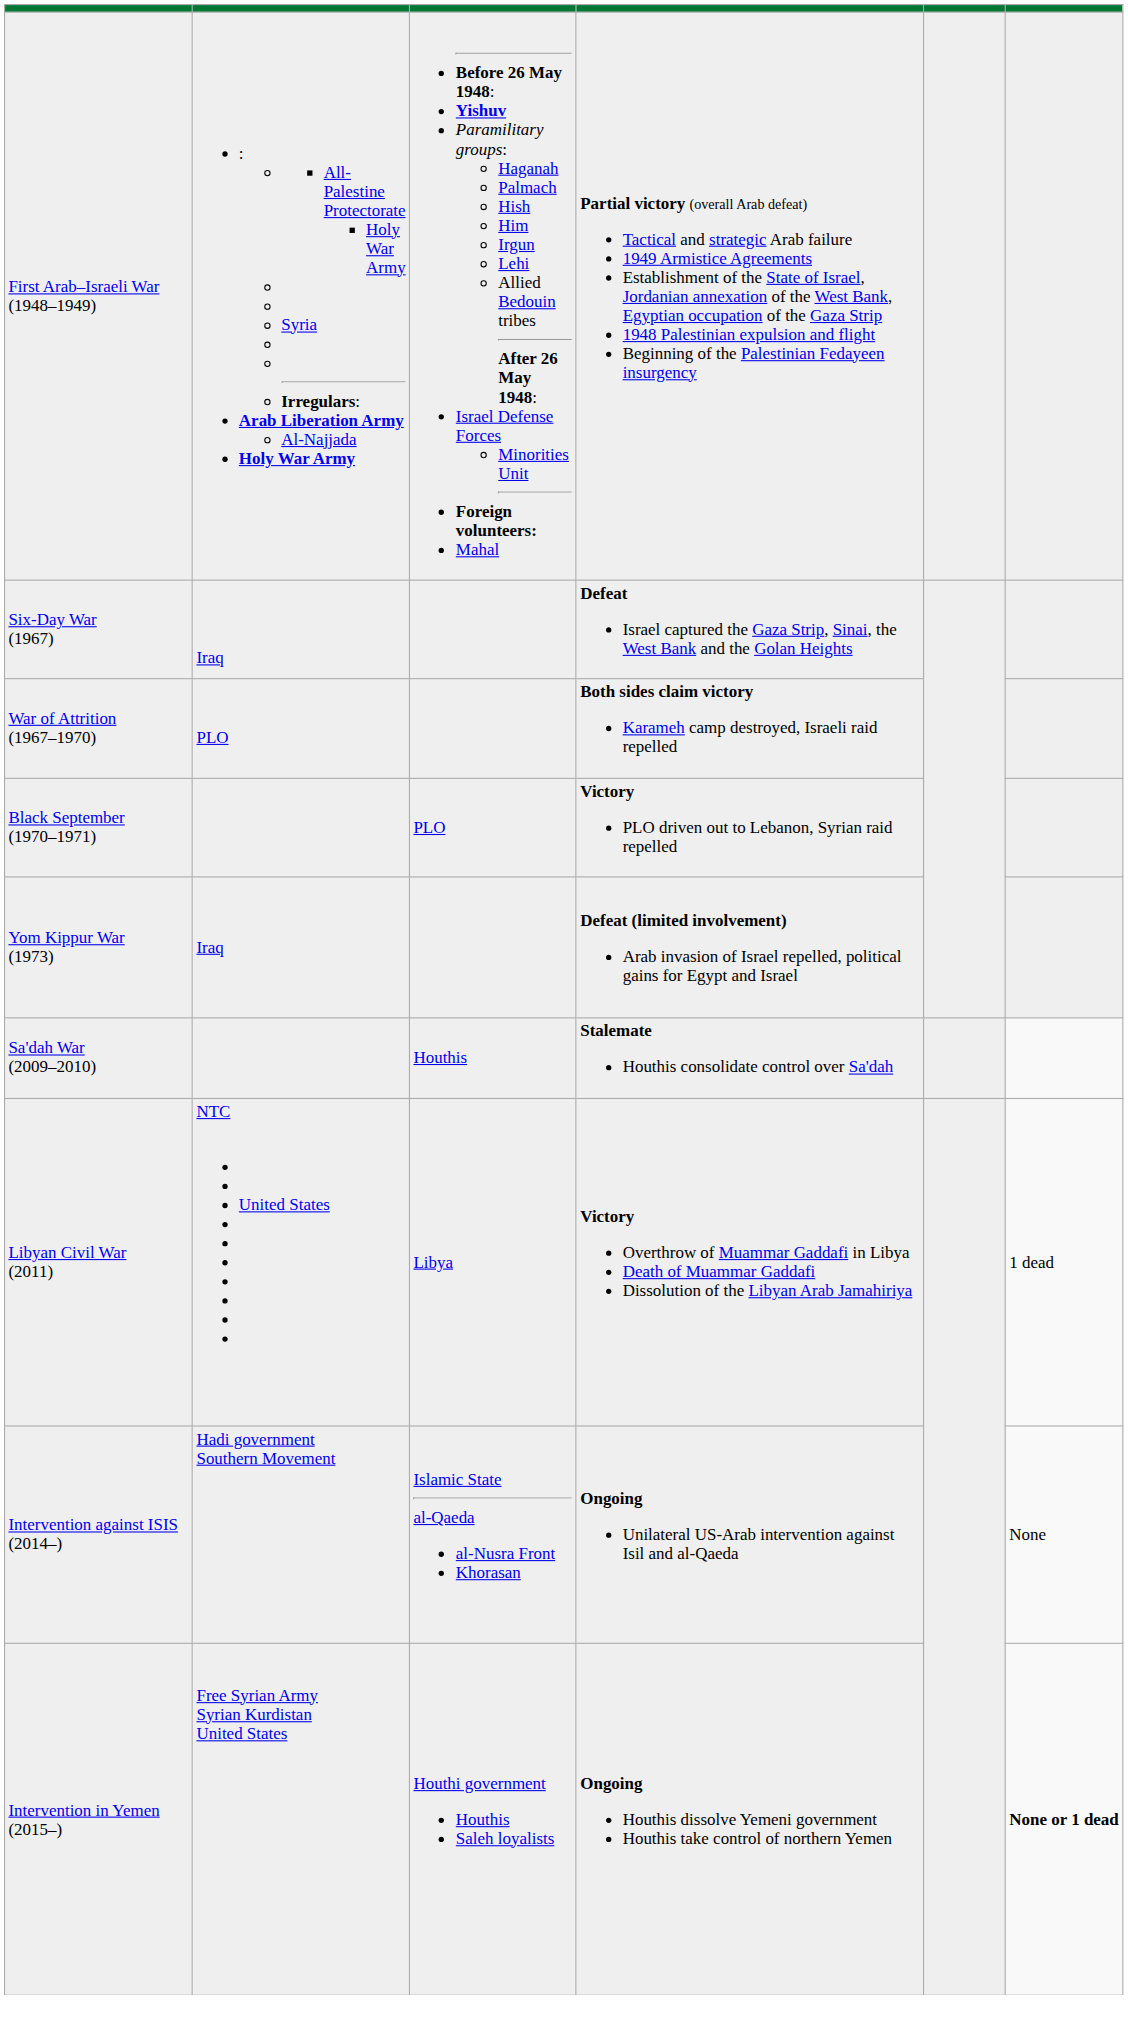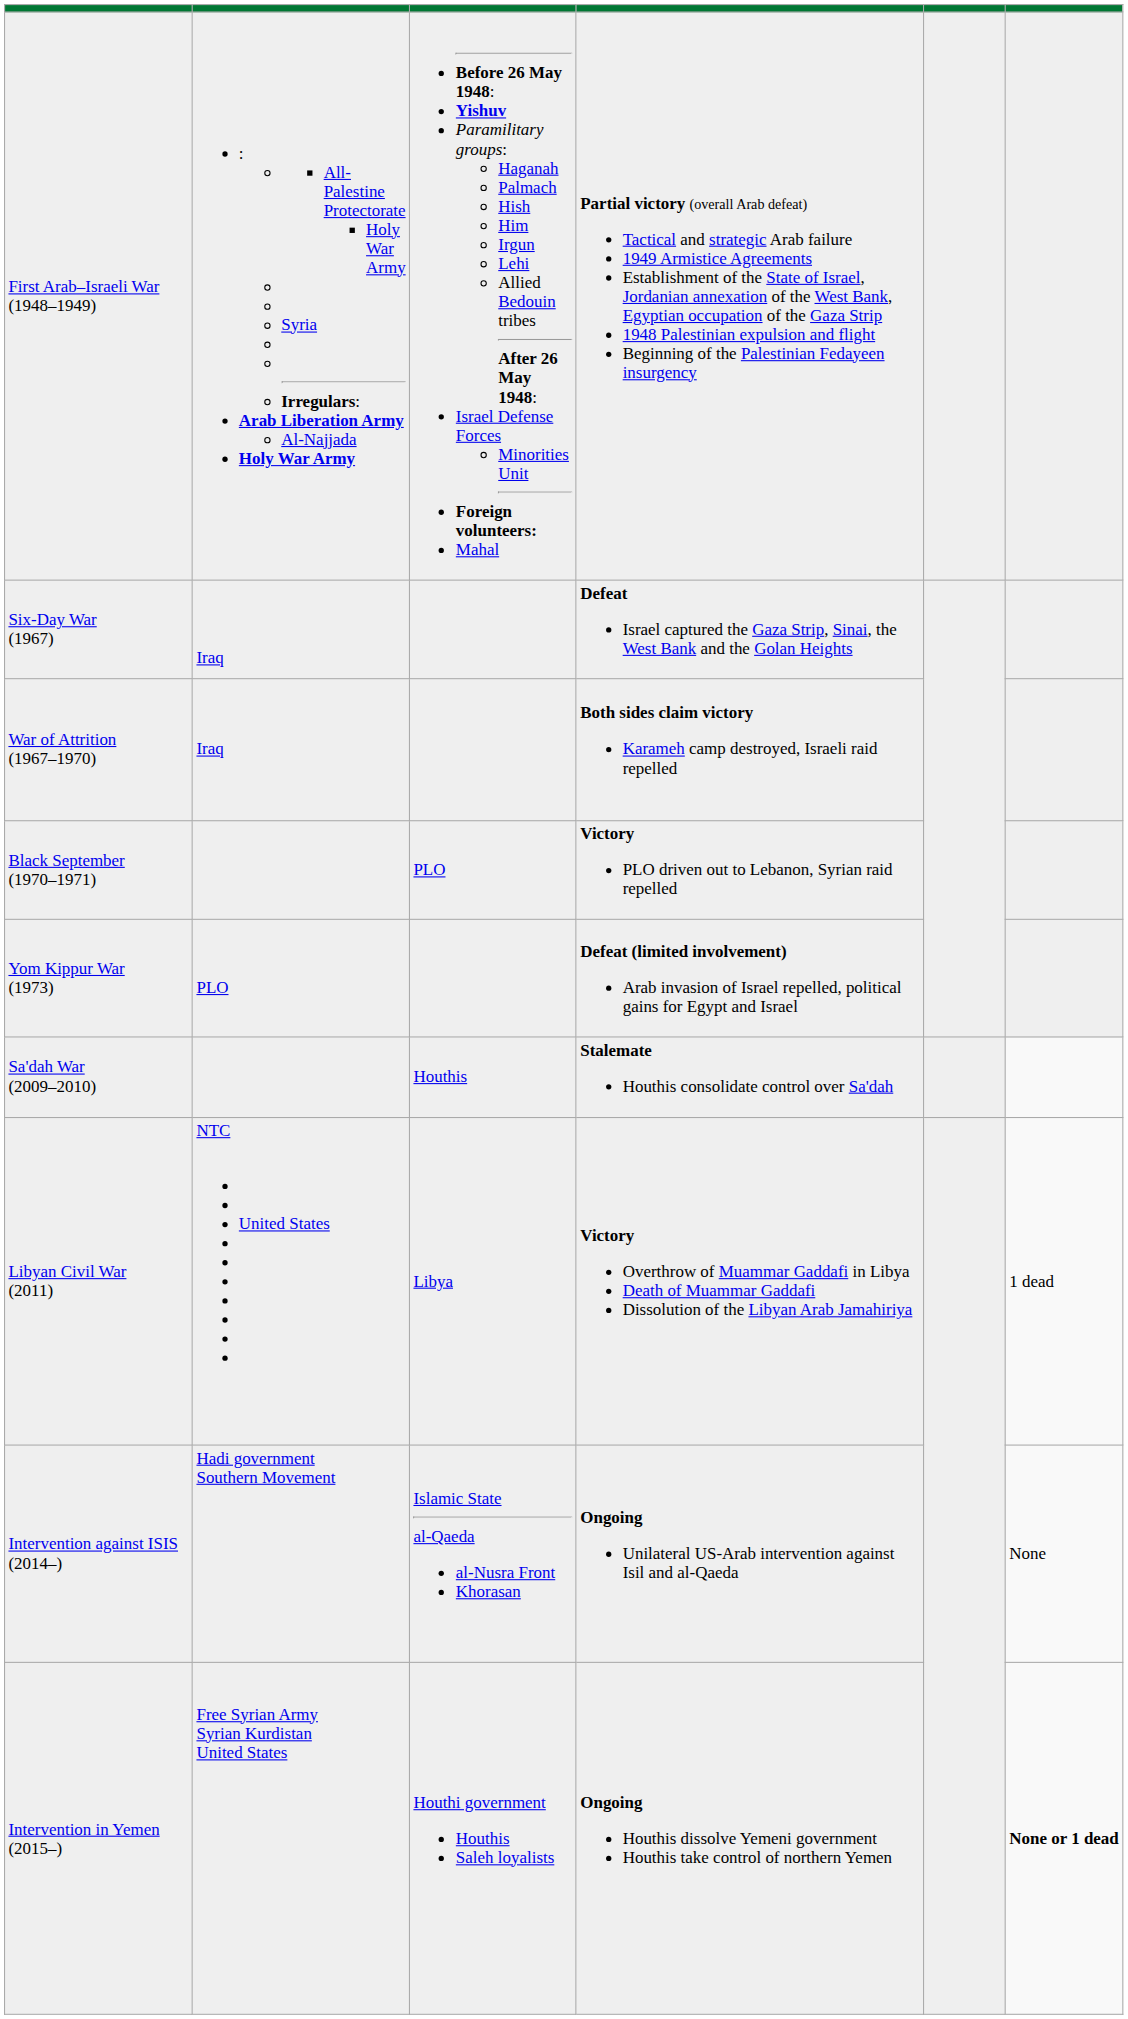 <table class="wikitable">
 <tr>
 <th style="background:#007733" width="170"></th>
 <th style="background:#007733" width="150"></th>
 <th style="background:#007733" width="150"></th>
 <th style="background:#007733" width="320"></th>
 <th style="background:#007733" width="70"></th>
 <th style="background:#007733" width=""></th>
 </tr>
 <tr>
 <td style="background:#efefef"><a href='#'>First Arab–Israeli War</a><br>(1948–1949)</td>
 <td style="background:#efefef"><br><ul><li><strong></strong>:<ul><li><ul><li> <a href='#'>All-Palestine Protectorate</a><ul><li> <a href='#'>Holy War Army</a></li></ul></li></ul></li><li></li><li></li><li> <a href='#'>Syria</a></li><li></li><li></li><li><hr><strong>Irregulars</strong>:</li></ul></li><li> <strong><a href='#'>Arab Liberation Army</a></strong><ul><li> <a href='#'>Al-Najjada</a></li></ul></li><li> <strong><a href='#'>Holy War Army</a></strong></li></ul></td>
 <td style="background:#efefef"><br><ul><li><strong></strong><hr><strong>Before 26 May 1948</strong>:</li><li> <strong><a href='#'>Yishuv</a></strong></li><li><em>Paramilitary groups</em>:<ul><li> <a href='#'>Haganah</a></li><li> <a href='#'>Palmach</a></li><li> <a href='#'>Hish</a></li><li> <a href='#'>Him</a></li><li> <a href='#'>Irgun</a></li><li> <a href='#'>Lehi</a></li><li>Allied <a href='#'>Bedouin</a> tribes<hr><strong>After 26 May 1948</strong>:</li></ul></li><li>  <a href='#'>Israel Defense Forces</a><ul><li> <a href='#'>Minorities Unit</a><hr></li></ul></li><li><strong>Foreign volunteers:</strong></li><li><a href='#'>Mahal</a></li></ul></td>
 <td style="background:#efefef"><strong>Partial victory</strong> <small>(overall Arab defeat)</small><br><ul><li><a href='#'>Tactical</a> and <a href='#'>strategic</a> Arab failure</li><li><a href='#'>1949 Armistice Agreements</a></li><li>Establishment of the <a href='#'>State of Israel</a>, <a href='#'>Jordanian annexation</a> of the <a href='#'>West Bank</a>, <a href='#'>Egyptian occupation</a> of the <a href='#'>Gaza Strip</a></li><li><a href='#'>1948 Palestinian expulsion and flight</a></li><li>Beginning of the <a href='#'>Palestinian Fedayeen insurgency</a></li></ul></td>
 <td style="background:#efefef"></td>
 <td style="background:#efefef"></td>
 </tr>
 <tr>
 <td style="background:#efefef"><a href='#'>Six-Day War</a><br>(1967)</td>
 <td style="background:#efefef"><br><br><br> <a href='#'>Iraq</a><br></td>
 <td style="background:#efefef"></td>
 <td style="background:#efefef"><strong>Defeat</strong><br><ul><li>Israel captured the <a href='#'>Gaza Strip</a>, <a href='#'>Sinai</a>, the <a href='#'>West Bank</a> and the <a href='#'>Golan Heights</a></li></ul></td>
 <td style="background:#efefef" rowspan=4></td>
 <td style="background:#efefef"></td>
 </tr>
 <tr>
 <td style="background:#efefef"><a href='#'>War of Attrition</a><br>(1967–1970)</td>
-<td style="background:#efefef"><br> <a href='#'>PLO</a></td>
+<td style="background:#efefef"><br><br><br> <a href='#'>Iraq</a><br><br><br><br></td>
 <td style="background:#efefef"></td>
 <td style="background:#efefef"><strong>Both sides claim victory</strong><br><ul><li><a href='#'>Karameh</a> camp destroyed, Israeli raid repelled</li></ul></td>
 <td style="background:#efefef"></td>
 </tr>
 <tr>
 <td style="background:#efefef"><a href='#'>Black September</a><br>(1970–1971)</td>
 <td style="background:#efefef"></td>
 <td style="background:#efefef"> <a href='#'>PLO</a><br></td>
 <td style="background:#efefef"><strong>Victory</strong><br><ul><li>PLO driven out to Lebanon, Syrian raid repelled</li></ul></td>
 <td style="background:#efefef"></td>
 </tr>
 <tr>
 <td style="background:#efefef"><a href='#'>Yom Kippur War</a><br>(1973)</td>
-<td style="background:#efefef"><br><br><br> <a href='#'>Iraq</a><br><br><br><br></td>
+<td style="background:#efefef"><br> <a href='#'>PLO</a></td>
 <td style="background:#efefef"><br></td>
 <td style="background:#efefef"><br><strong>Defeat (limited involvement)</strong><ul><li>Arab invasion of Israel repelled, political gains for Egypt and Israel</li></ul></td>
 <td style="background:#efefef"><br></td>
 </tr>
 <tr>
 <td style="background:#efefef"><a href='#'>Sa'dah War</a><br>(2009–2010)</td>
 <td style="background:#efefef"><br><br><br></td>
 <td style="background:#efefef"> <a href='#'>Houthis</a></td>
 <td style="background:#efefef"><strong>Stalemate</strong><br><ul><li>Houthis consolidate control over <a href='#'>Sa'dah</a></li></ul></td>
 <td style="background:#efefef"></td>
 </tr>
 <tr>
 <td style="background:#efefef"><a href='#'>Libyan Civil War</a><br>(2011)</td>
 <td style="background:#efefef"> <a href='#'>NTC</a><br><br><ul><li></li><li></li><li> <a href='#'>United States</a></li><li></li><li></li><li></li><li></li><li></li><li></li><li></li></ul><br><br><br></td>
 <td style="background:#efefef"> <a href='#'>Libya</a></td>
 <td style="background:#efefef"><strong>Victory</strong><br><ul><li>Overthrow of <a href='#'>Muammar Gaddafi</a> in Libya</li><li><a href='#'>Death of Muammar Gaddafi</a></li><li>Dissolution of the <a href='#'>Libyan Arab Jamahiriya</a></li></ul></td>
 <td rowspan="3" style="background:#efefef"></td>
 <td>1 dead</td>
 </tr>
 <tr>
 <td style="background:#efefef"><a href='#'>Intervention against ISIS</a><br>(2014–)</td>
 <td style="background:#efefef"> <a href='#'>Hadi government</a><br> <a href='#'>Southern Movement</a><br><br><br><br><br><br><br><br><br><br></td>
 <td style="background:#efefef"> <a href='#'>Islamic State</a><hr> <a href='#'>al-Qaeda</a><br><ul><li> <a href='#'>al-Nusra Front</a></li><li> <a href='#'>Khorasan</a></li></ul></td>
 <td style="background:#efefef"><strong>Ongoing</strong><br><ul><li>Unilateral US-Arab intervention against Isil and al-Qaeda</li></ul></td>
 <td>None</td>
 </tr>
 <tr>
 <td style="background:#efefef"><a href='#'>Intervention in Yemen</a><br>(2015–)</td>
 <td style="background:#efefef"><br><br> <a href='#'>Free Syrian Army</a><br> <a href='#'>Syrian Kurdistan</a><br> <a href='#'>United States</a><br><br><br><br><br><br><br><br><br><br><br><br><br><br></td>
 <td style="background:#efefef"> <a href='#'>Houthi government</a><br><ul><li> <a href='#'>Houthis</a></li><li> <a href='#'>Saleh loyalists</a></li></ul></td>
 <td style="background:#efefef"><strong>Ongoing</strong><br><ul><li>Houthis dissolve Yemeni government</li><li>Houthis take control of northern Yemen</li></ul></td>
 <td><strong>None or 1 dead</strong></td>
 </tr>
 </table>
